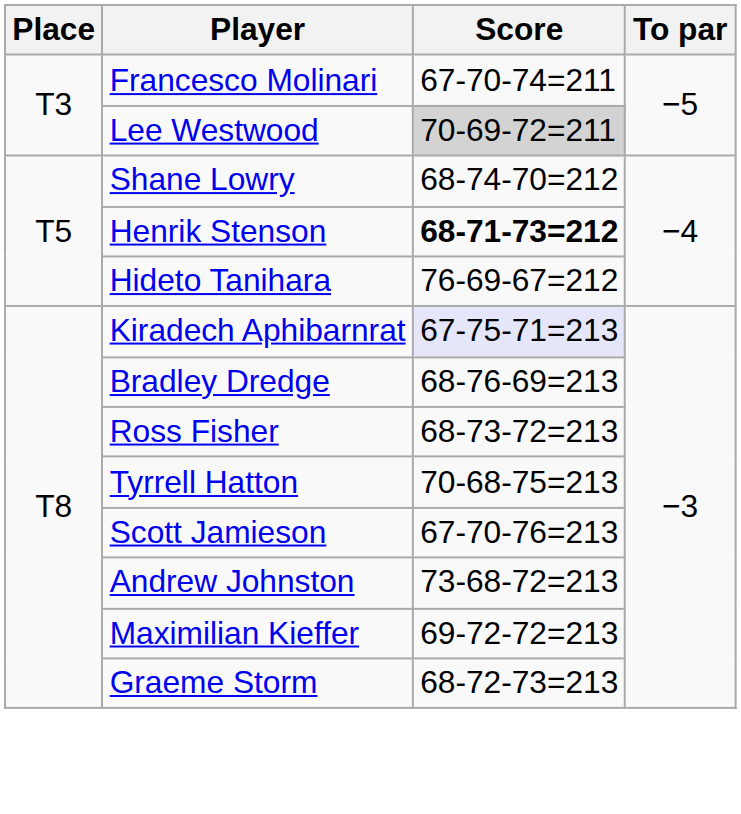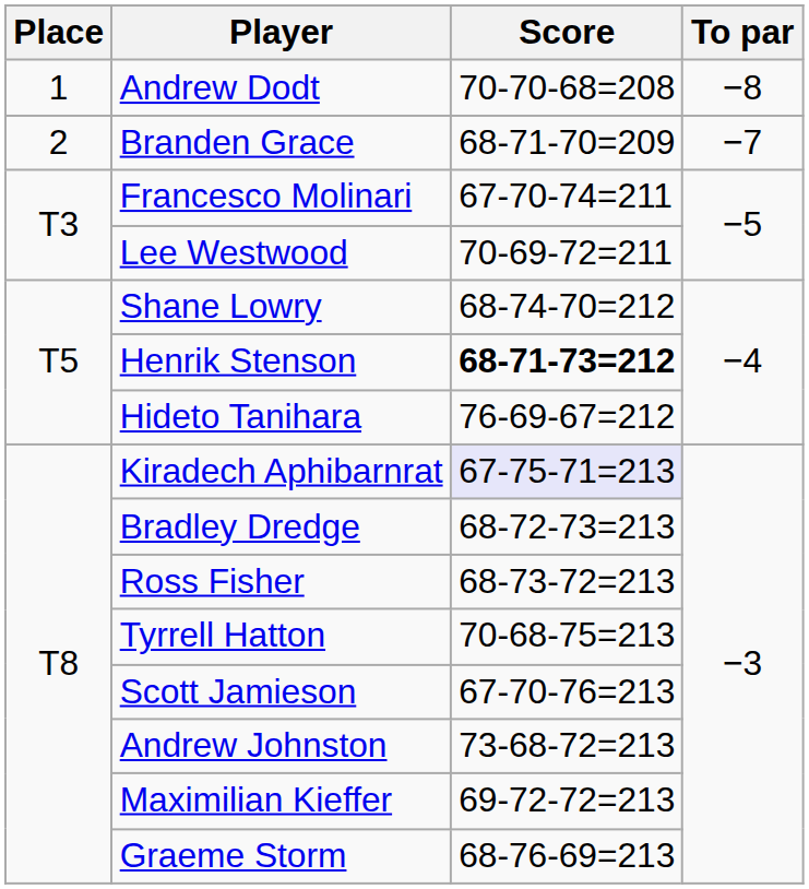 <table class="wikitable">
 <tr>
 <th>Place</th>
 <th>Player</th>
 <th>Score</th>
 <th>To par</th>
+</tr>
+<tr>
+<td align=center>1</td>
+<td> <a href='#'>Andrew Dodt</a></td>
+<td>70-70-68=208</td>
+<td align=center>−8</td>
+</tr>
+<tr>
+<td align=center>2</td>
+<td> <a href='#'>Branden Grace</a></td>
+<td>68-71-70=209</td>
+<td align=center>−7</td>
 </tr>
 <tr>
 <td align=center rowspan=2>T3</td>
 <td> <a href='#'>Francesco Molinari</a></td>
 <td>67-70-74=211</td>
 <td align=center rowspan=2>−5</td>
 </tr>
 <tr>
 <td> <a href='#'>Lee Westwood</a></td>
-<td style="background: lightgrey;">70-69-72=211</td>
+<td>70-69-72=211</td>
 </tr>
 <tr>
 <td align=center rowspan=3>T5</td>
 <td> <a href='#'>Shane Lowry</a></td>
 <td>68-74-70=212</td>
 <td align=center rowspan=3>−4</td>
 </tr>
 <tr>
 <td> <a href='#'>Henrik Stenson</a></td>
 <td><strong>68-71-73=212</strong></td>
 </tr>
 <tr>
 <td> <a href='#'>Hideto Tanihara</a></td>
 <td>76-69-67=212</td>
 </tr>
 <tr>
 <td align=center rowspan=8>T8</td>
 <td> <a href='#'>Kiradech Aphibarnrat</a></td>
 <td style="background: lavender;">67-75-71=213</td>
 <td align=center rowspan=8>−3</td>
 </tr>
 <tr>
 <td> <a href='#'>Bradley Dredge</a></td>
-<td>68-76-69=213</td>
+<td>68-72-73=213</td>
 </tr>
 <tr>
 <td> <a href='#'>Ross Fisher</a></td>
 <td>68-73-72=213</td>
 </tr>
 <tr>
 <td> <a href='#'>Tyrrell Hatton</a></td>
 <td>70-68-75=213</td>
 </tr>
 <tr>
 <td> <a href='#'>Scott Jamieson</a></td>
 <td>67-70-76=213</td>
 </tr>
 <tr>
 <td> <a href='#'>Andrew Johnston</a></td>
 <td>73-68-72=213</td>
 </tr>
 <tr>
 <td> <a href='#'>Maximilian Kieffer</a></td>
 <td>69-72-72=213</td>
 </tr>
 <tr>
 <td> <a href='#'>Graeme Storm</a></td>
-<td>68-72-73=213</td>
+<td>68-76-69=213</td>
 </tr>
 </table>
